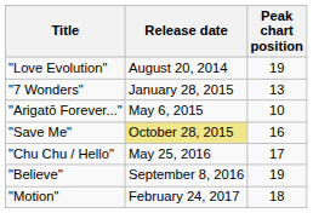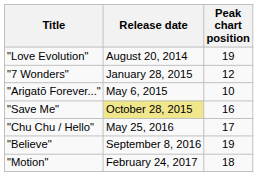 <table class="wikitable">
 <tr>
 <th>Title</th>
 <th>Release date</th>
 <th style="width:3em;">Peak chart position</th>
 </tr>
 <tr>
 <td>"Love Evolution"</td>
 <td>August 20, 2014</td>
 <td style="text-align:center;">19</td>
 </tr>
 <tr>
 <td>"7 Wonders"</td>
 <td>January 28, 2015</td>
-<td style="text-align:center;">13</td>
+<td style="text-align:center;">12</td>
 </tr>
 <tr>
 <td>"Arigatō Forever..."</td>
 <td>May 6, 2015</td>
 <td style="text-align:center;">10</td>
 </tr>
 <tr>
 <td>"Save Me"</td>
 <td style="background: khaki;">October 28, 2015</td>
 <td style="text-align:center;">16</td>
 </tr>
 <tr>
 <td>"Chu Chu / Hello"</td>
 <td>May 25, 2016</td>
 <td style="text-align:center;">17</td>
 </tr>
 <tr>
 <td>"Believe"</td>
 <td>September 8, 2016</td>
 <td style="text-align:center;">19</td>
 </tr>
 <tr>
 <td>"Motion"</td>
 <td>February 24, 2017</td>
 <td style="text-align:center;">18</td>
 </tr>
 </table>
